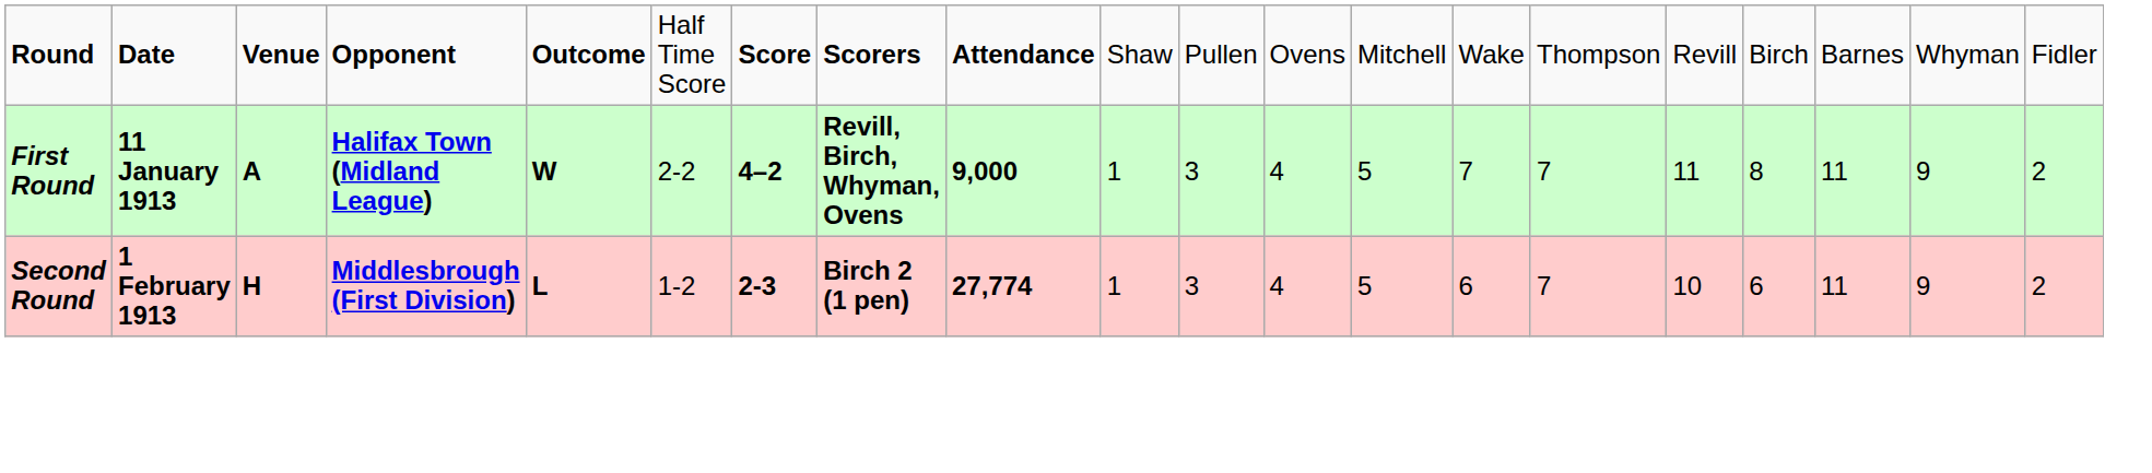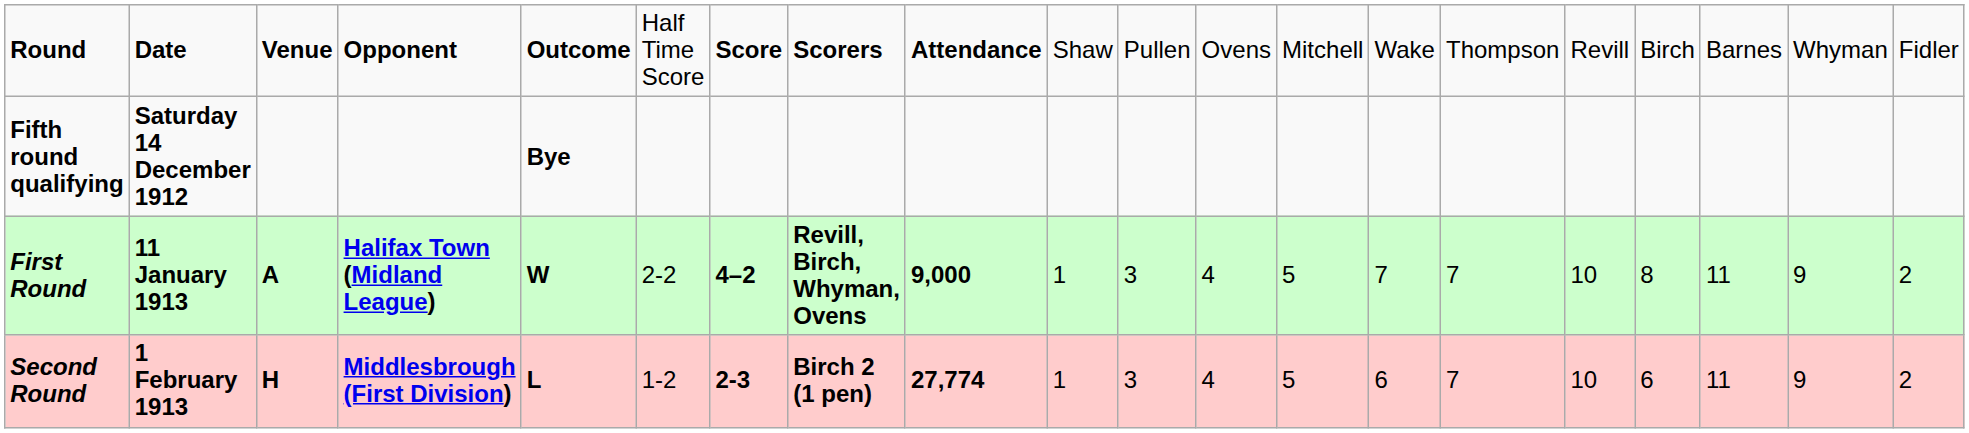 <table class="wikitable">
 <tr>
 <td><strong>Round</strong></td>
 <td><strong>Date</strong></td>
 <td><strong>Venue</strong></td>
 <td><strong>Opponent</strong></td>
 <td><strong>Outcome</strong></td>
 <td>Half Time Score</td>
 <td><strong>Score</strong></td>
 <td><strong>Scorers</strong></td>
 <td><strong>Attendance</strong></td>
 <td>Shaw</td>
 <td>Pullen</td>
 <td>Ovens</td>
 <td>Mitchell</td>
 <td>Wake</td>
 <td>Thompson</td>
 <td>Revill</td>
 <td>Birch</td>
 <td>Barnes</td>
 <td>Whyman</td>
 <td>Fidler</td>
 </tr>
+<tr>
+<td><strong>Fifth round qualifying</strong></td>
+<td><strong>Saturday 14 December 1912</strong></td>
+<td></td>
+<td></td>
+<td><strong>Bye</strong></td>
+<td></td>
+<td></td>
+<td></td>
+<td></td>
+<td></td>
+<td></td>
+<td></td>
+<td></td>
+<td></td>
+<td></td>
+<td></td>
+<td></td>
+<td></td>
+<td></td>
+<td></td>
+</tr>
 <tr bgcolor="#CCFFCC">
 <td><strong><em>First Round</em></strong></td>
 <td><strong>11 January 1913</strong></td>
 <td><strong>A</strong></td>
 <td><strong><a href='#'>Halifax Town</a> (<a href='#'>Midland League</a>)</strong></td>
 <td><strong>W</strong></td>
 <td>2-2</td>
 <td><strong>4–2</strong></td>
 <td><strong>Revill, Birch, Whyman, Ovens</strong></td>
 <td><strong>9,000</strong></td>
 <td>1</td>
 <td>3</td>
 <td>4</td>
 <td>5</td>
 <td>7</td>
 <td>7</td>
-<td>11</td>
+<td>10</td>
 <td>8</td>
 <td>11</td>
 <td>9</td>
 <td>2</td>
 </tr>
 <tr bgcolor="#FFCCCC">
 <td><strong><em>Second Round</em></strong></td>
 <td><strong>1 February 1913</strong></td>
 <td><strong>H</strong></td>
 <td><strong><a href='#'>Middlesbrough (First Division</a>)</strong></td>
 <td><strong>L</strong></td>
 <td>1-2</td>
 <td><strong>2-3</strong></td>
 <td><strong>Birch 2 (1 pen)</strong></td>
 <td><strong>27,774</strong></td>
 <td>1</td>
 <td>3</td>
 <td>4</td>
 <td>5</td>
 <td>6</td>
 <td>7</td>
 <td>10</td>
 <td>6</td>
 <td>11</td>
 <td>9</td>
 <td>2</td>
 </tr>
 </table>
